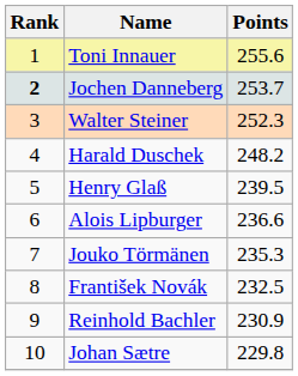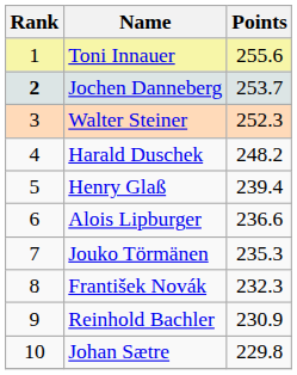 <table class="wikitable sortable">
 <tr>
 <th align=Center>Rank</th>
 <th>Name</th>
 <th>Points</th>
 </tr>
 <tr style="background:#F7F6A8">
 <td align=center>1</td>
 <td> <a href='#'>Toni Innauer</a></td>
 <td align=center>255.6</td>
 </tr>
 <tr style="background: #DCE5E5;">
 <td align=center><strong>2</strong></td>
 <td> <a href='#'>Jochen Danneberg</a></td>
 <td align=center>253.7</td>
 </tr>
 <tr style="background: #FFDAB9;">
 <td align=center>3</td>
 <td> <a href='#'>Walter Steiner</a></td>
 <td align=center>252.3</td>
 </tr>
 <tr>
 <td align=center>4</td>
 <td> <a href='#'>Harald Duschek</a></td>
 <td align=center>248.2</td>
 </tr>
 <tr>
 <td align=center>5</td>
 <td> <a href='#'>Henry Glaß</a></td>
-<td align=center>239.5</td>
+<td align=center>239.4</td>
 </tr>
 <tr>
 <td align=center>6</td>
 <td> <a href='#'>Alois Lipburger</a></td>
 <td align=center>236.6</td>
 </tr>
 <tr>
 <td align=center>7</td>
 <td> <a href='#'>Jouko Törmänen</a></td>
 <td align=center>235.3</td>
 </tr>
 <tr>
 <td align=center>8</td>
 <td> <a href='#'>František Novák</a></td>
-<td align=center>232.5</td>
+<td align=center>232.3</td>
 </tr>
 <tr>
 <td align=center>9</td>
 <td> <a href='#'>Reinhold Bachler</a></td>
 <td align=center>230.9</td>
 </tr>
 <tr>
 <td align=center>10</td>
 <td> <a href='#'>Johan Sætre</a></td>
 <td align=center>229.8</td>
 </tr>
 <tr>
 </tr>
 </table>
